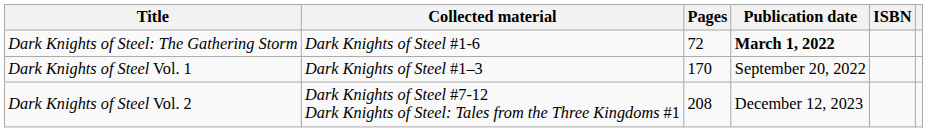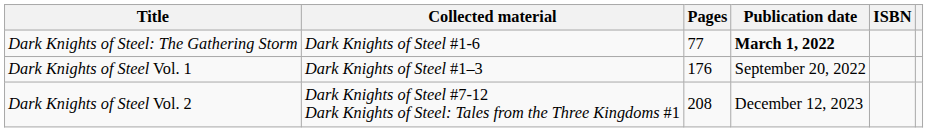 <table class="wikitable">
 <tr>
 <th>Title</th>
 <th>Collected material</th>
 <th>Pages</th>
 <th>Publication date</th>
 <th>ISBN</th>
 <th></th>
 </tr>
 <tr>
 <td><em>Dark Knights of Steel: The Gathering Storm</em></td>
 <td><em>Dark Knights of Steel</em> #1-6</td>
-<td>72</td>
+<td>77</td>
 <td><strong>March 1, 2022</strong></td>
 <td></td>
 <td></td>
 </tr>
 <tr>
 <td><em>Dark Knights of Steel</em> Vol. 1</td>
 <td><em>Dark Knights of Steel</em> #1–3</td>
-<td>170</td>
+<td>176</td>
 <td>September 20, 2022</td>
 <td></td>
 <td></td>
 </tr>
 <tr>
 <td><em>Dark Knights of Steel</em> Vol. 2</td>
 <td><em>Dark Knights of Steel</em> #7-12<br><em>Dark Knights of Steel: Tales from the Three Kingdoms</em> #1</td>
 <td>208</td>
 <td>December 12, 2023</td>
 <td></td>
 <td></td>
 </tr>
 </table>
